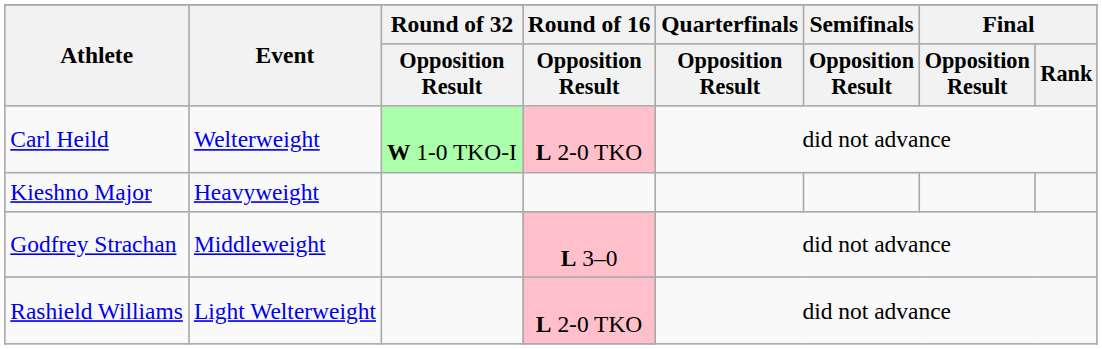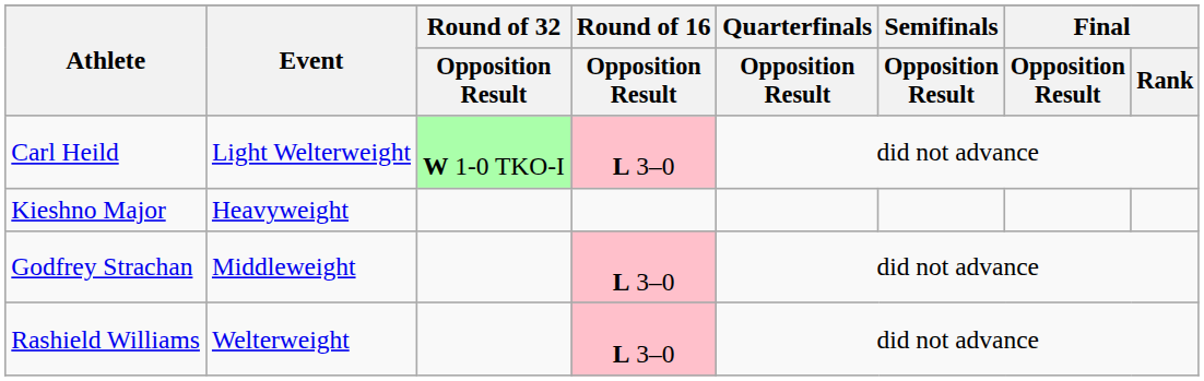 <table class=wikitable style="font-size:90%">
 <tr>
 </tr>
 <tr>
 <th rowspan=2>Athlete</th>
 <th rowspan=2>Event</th>
 <th>Round of 32</th>
 <th>Round of 16</th>
 <th>Quarterfinals</th>
 <th>Semifinals</th>
 <th colspan=2>Final</th>
 </tr>
 <tr style="font-size:95%">
 <th>Opposition<br>Result</th>
 <th>Opposition<br>Result</th>
 <th>Opposition<br>Result</th>
 <th>Opposition<br>Result</th>
 <th>Opposition<br>Result</th>
 <th>Rank</th>
 </tr>
 <tr align=center>
 <td align=left><a href='#'>Carl Heild</a></td>
-<td align=left><a href='#'>Welterweight</a></td>
+<td align=left><a href='#'>Light Welterweight</a></td>
 <td style="text-align:center;background:#afa;"> <br> <strong>W</strong> 1-0 TKO-I</td>
-<td style="text-align:center;background:pink;"> <br> <strong>L</strong> 2-0 TKO</td>
+<td style="text-align:center;background:pink;"> <br> <strong>L</strong> 3–0</td>
 <td colspan=4>did not advance</td>
 </tr>
 <tr align=center>
 <td align=left><a href='#'>Kieshno Major</a></td>
 <td align=left><a href='#'>Heavyweight</a></td>
 <td></td>
 <td></td>
 <td></td>
 <td></td>
 <td></td>
 <td></td>
 </tr>
 <tr align=center>
 <td align=left><a href='#'>Godfrey Strachan</a></td>
 <td align=left><a href='#'>Middleweight</a></td>
 <td></td>
 <td style="text-align:center;background:pink;"> <br> <strong>L</strong> 3–0</td>
 <td colspan=4>did not advance</td>
 </tr>
 <tr align=center>
 <td align=left><a href='#'>Rashield Williams</a></td>
-<td align=left><a href='#'>Light Welterweight</a></td>
+<td align=left><a href='#'>Welterweight</a></td>
 <td></td>
-<td style="text-align:center;background:pink;"> <br> <strong>L</strong> 2-0 TKO</td>
+<td style="text-align:center;background:pink;"> <br> <strong>L</strong> 3–0</td>
 <td colspan=4>did not advance</td>
 </tr>
 </table>
